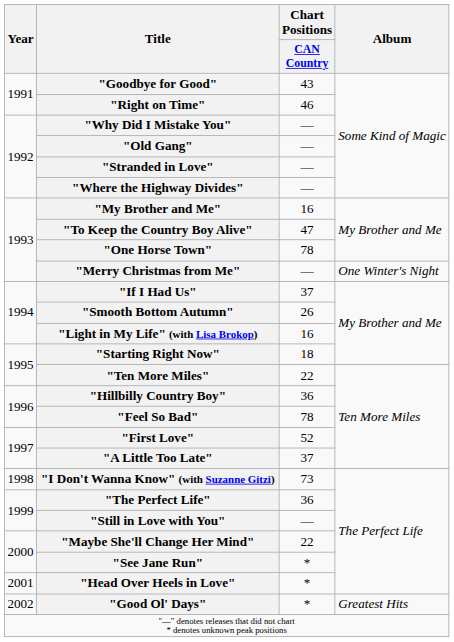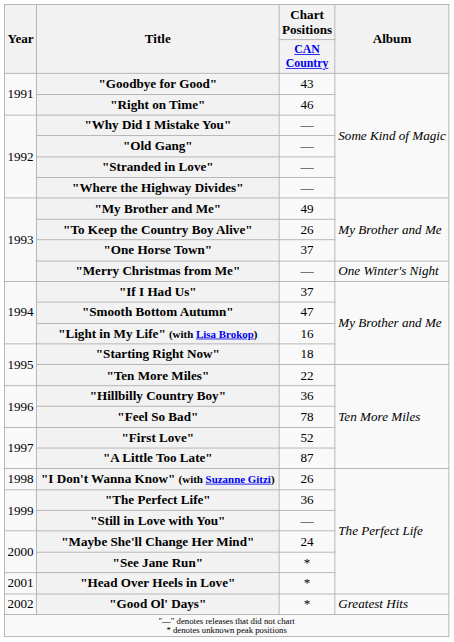 <table class="wikitable plainrowheaders" style=text-align:center;>
 <tr>
 <th scope="col" rowspan="2">Year</th>
 <th scope="col" rowspan="2" style="width:18em;">Title</th>
 <th scope="col" colspan="1">Chart Positions</th>
 <th scope="col" rowspan="2">Album</th>
 </tr>
 <tr>
 <th style="width:4em;font-size:90%;"><a href='#'>CAN Country</a></th>
 </tr>
 <tr>
 <td rowspan="2">1991</td>
 <th scope="row">"Goodbye for Good"</th>
 <td>43</td>
 <td align="left" rowspan="6"><em>Some Kind of Magic</em></td>
 </tr>
 <tr>
 <th scope="row">"Right on Time"</th>
 <td>46</td>
 </tr>
 <tr>
 <td rowspan="4">1992</td>
 <th scope="row">"Why Did I Mistake You"</th>
 <td>—</td>
 </tr>
 <tr>
 <th scope="row">"Old Gang"</th>
 <td>—</td>
 </tr>
 <tr>
 <th scope="row">"Stranded in Love"</th>
 <td>—</td>
 </tr>
 <tr>
 <th scope="row">"Where the Highway Divides"</th>
 <td>—</td>
 </tr>
 <tr>
 <td rowspan="4">1993</td>
 <th scope="row">"My Brother and Me"</th>
-<td>16</td>
+<td>49</td>
 <td align="left" rowspan="3"><em>My Brother and Me</em></td>
 </tr>
 <tr>
 <th scope="row">"To Keep the Country Boy Alive"</th>
-<td>47</td>
+<td>26</td>
 </tr>
 <tr>
 <th scope="row">"One Horse Town"</th>
-<td>78</td>
+<td>37</td>
 </tr>
 <tr>
 <th scope="row">"Merry Christmas from Me"</th>
 <td>—</td>
 <td align="left"><em>One Winter's Night</em></td>
 </tr>
 <tr>
 <td rowspan="3">1994</td>
 <th scope="row">"If I Had Us"</th>
 <td>37</td>
 <td align="left" rowspan="4"><em>My Brother and Me</em></td>
 </tr>
 <tr>
 <th scope="row">"Smooth Bottom Autumn"</th>
-<td>26</td>
+<td>47</td>
 </tr>
 <tr>
 <th scope="row">"Light in My Life" <small>(with <a href='#'>Lisa Brokop</a>)</small></th>
 <td>16</td>
 </tr>
 <tr>
 <td rowspan="2">1995</td>
 <th scope="row">"Starting Right Now"</th>
 <td>18</td>
 </tr>
 <tr>
 <th scope="row">"Ten More Miles"</th>
 <td>22</td>
 <td align="left" rowspan="5"><em>Ten More Miles</em></td>
 </tr>
 <tr>
 <td rowspan="2">1996</td>
 <th scope="row">"Hillbilly Country Boy"</th>
 <td>36</td>
 </tr>
 <tr>
 <th scope="row">"Feel So Bad"</th>
 <td>78</td>
 </tr>
 <tr>
 <td rowspan="2">1997</td>
 <th scope="row">"First Love"</th>
 <td>52</td>
 </tr>
 <tr>
 <th scope="row">"A Little Too Late"</th>
-<td>37</td>
+<td>87</td>
 </tr>
 <tr>
 <td>1998</td>
 <th scope="row">"I Don't Wanna Know" <small>(with <a href='#'>Suzanne Gitzi</a>)</small></th>
-<td>73</td>
+<td>26</td>
 <td align="left" rowspan="6"><em>The Perfect Life</em></td>
 </tr>
 <tr>
 <td rowspan="2">1999</td>
 <th scope="row">"The Perfect Life"</th>
 <td>36</td>
 </tr>
 <tr>
 <th scope="row">"Still in Love with You"</th>
 <td>—</td>
 </tr>
 <tr>
 <td rowspan="2">2000</td>
 <th scope="row">"Maybe She'll Change Her Mind"</th>
-<td>22</td>
+<td>24</td>
 </tr>
 <tr>
 <th scope="row">"See Jane Run"</th>
 <td>*</td>
 </tr>
 <tr>
 <td>2001</td>
 <th scope="row">"Head Over Heels in Love"</th>
 <td>*</td>
 </tr>
 <tr>
 <td>2002</td>
 <th scope="row">"Good Ol' Days"</th>
 <td>*</td>
 <td align="left"><em>Greatest Hits</em></td>
 </tr>
 <tr>
 <td colspan="4" style="font-size:8pt">"—" denotes releases that did not chart<br>* denotes unknown peak positions</td>
 </tr>
 </table>
